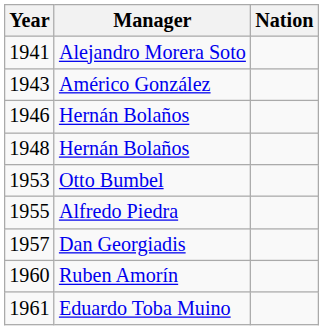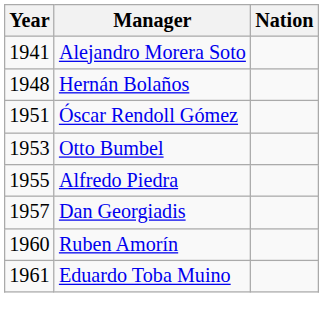 <table class="wikitable">
 <tr>
 <th>Year</th>
 <th>Manager</th>
 <th>Nation</th>
 </tr>
 <tr>
 <td>1941</td>
 <td> <a href='#'>Alejandro Morera Soto</a></td>
 <td></td>
 </tr>
 <tr>
-<td>1943</td>
-<td> <a href='#'>Américo González</a></td>
-<td></td>
-</tr>
-<tr>
-<td>1946</td>
+<td>1948</td>
 <td> <a href='#'>Hernán Bolaños</a></td>
 <td></td>
 </tr>
 <tr>
-<td>1948</td>
-<td> <a href='#'>Hernán Bolaños</a></td>
+<td>1951</td>
+<td> <a href='#'>Óscar Rendoll Gómez</a></td>
 <td></td>
 </tr>
 <tr>
 <td>1953</td>
 <td> <a href='#'>Otto Bumbel</a></td>
 <td></td>
 </tr>
 <tr>
 <td>1955</td>
 <td> <a href='#'>Alfredo Piedra</a></td>
 <td></td>
 </tr>
 <tr>
 <td>1957</td>
 <td> <a href='#'>Dan Georgiadis</a></td>
 <td></td>
 </tr>
 <tr>
 <td>1960</td>
 <td> <a href='#'>Ruben Amorín</a></td>
 <td></td>
 </tr>
 <tr>
 <td>1961</td>
 <td> <a href='#'>Eduardo Toba Muino</a></td>
 <td></td>
 </tr>
 </table>
